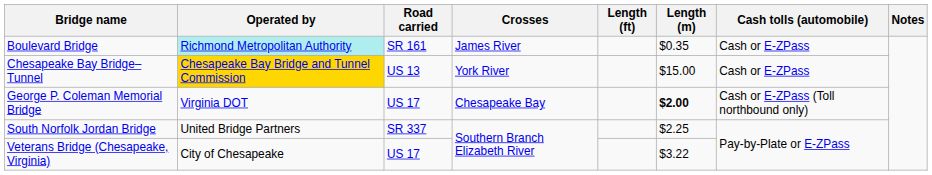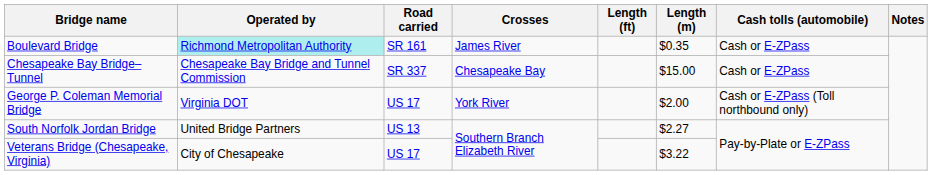 <table class=wikitable>
 <tr>
 <th scope=col>Bridge name</th>
 <th scope=col>Operated by</th>
 <th scope=col>Road carried</th>
 <th scope=col>Crosses</th>
 <th scope=col>Length (ft)</th>
 <th scope=col>Length (m)</th>
 <th scope=col>Cash tolls (automobile)</th>
 <th scope=col>Notes</th>
 </tr>
 <tr>
 <td><a href='#'>Boulevard Bridge</a></td>
 <td style="background: paleturquoise;"><a href='#'>Richmond Metropolitan Authority</a></td>
 <td><a href='#'>SR 161</a></td>
 <td><a href='#'>James River</a></td>
 <td></td>
 <td>$0.35</td>
 <td>Cash or <a href='#'>E-ZPass</a></td>
 </tr>
 <tr>
 <td><a href='#'>Chesapeake Bay Bridge–Tunnel</a></td>
-<td style="background: gold;"><a href='#'>Chesapeake Bay Bridge and Tunnel Commission</a></td>
-<td><a href='#'>US 13</a></td>
-<td><a href='#'>York River</a></td>
+<td><a href='#'>Chesapeake Bay Bridge and Tunnel Commission</a></td>
+<td><a href='#'>SR 337</a></td>
+<td><a href='#'>Chesapeake Bay</a></td>
 <td></td>
 <td>$15.00</td>
 <td>Cash or <a href='#'>E-ZPass</a></td>
 </tr>
 <tr>
 <td><a href='#'>George P. Coleman Memorial Bridge</a></td>
 <td><a href='#'>Virginia DOT</a></td>
 <td><a href='#'>US 17</a></td>
-<td><a href='#'>Chesapeake Bay</a></td>
+<td><a href='#'>York River</a></td>
 <td></td>
-<td><strong>$2.00</strong></td>
+<td>$2.00</td>
 <td>Cash or <a href='#'>E-ZPass</a> (Toll northbound only)</td>
 </tr>
 <tr>
 <td><a href='#'>South Norfolk Jordan Bridge</a></td>
 <td>United Bridge Partners</td>
-<td><a href='#'>SR 337</a></td>
+<td><a href='#'>US 13</a></td>
 <td rowspan="2"><a href='#'>Southern Branch Elizabeth River</a></td>
 <td></td>
-<td>$2.25</td>
+<td>$2.27</td>
 <td rowspan="2">Pay-by-Plate or <a href='#'>E-ZPass</a></td>
 </tr>
 <tr>
 <td><a href='#'>Veterans Bridge (Chesapeake, Virginia)</a></td>
 <td>City of Chesapeake</td>
 <td><a href='#'>US 17</a></td>
 <td></td>
 <td>$3.22</td>
 </tr>
 </table>
